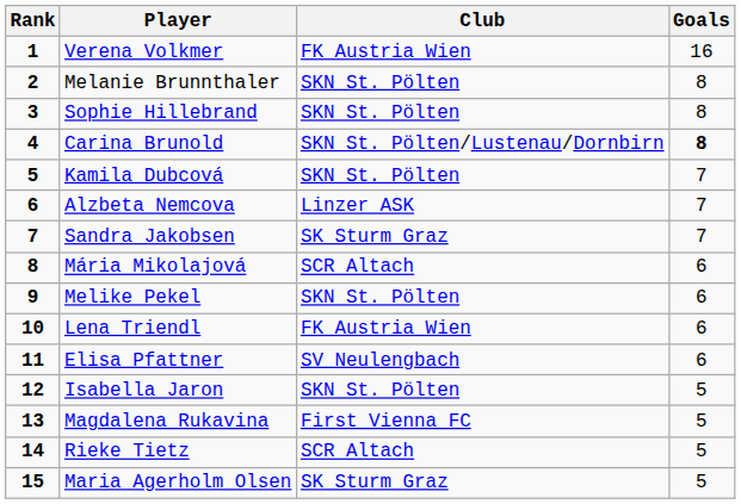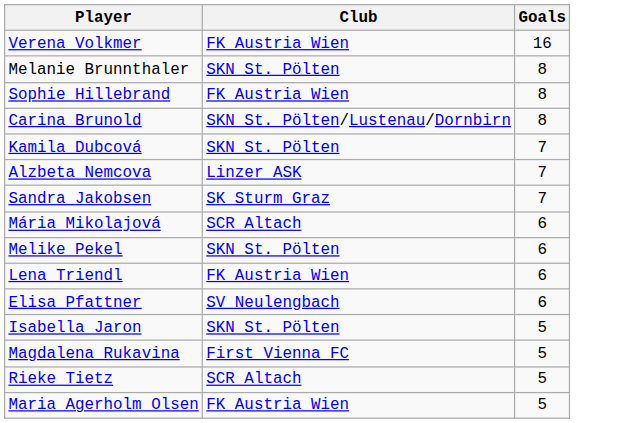 <table class="wikitable sortable" style="text-align:center">
 <tr>
-<th>Rank</th>
 <th>Player</th>
 <th>Club</th>
 <th>Goals</th>
 </tr>
 <tr>
-<td><strong>1</strong></td>
 <td style="text-align:left"> <a href='#'>Verena Volkmer</a></td>
 <td style="text-align:left"><a href='#'>FK Austria Wien</a></td>
 <td>16</td>
 </tr>
 <tr>
-<td><strong>2</strong></td>
 <td style="text-align:left"> Melanie Brunnthaler</td>
 <td style="text-align:left"><a href='#'>SKN St. Pölten</a></td>
 <td>8</td>
 </tr>
 <tr>
-<td><strong>3</strong></td>
 <td style="text-align:left"> <a href='#'>Sophie Hillebrand</a></td>
-<td style="text-align:left"><a href='#'>SKN St. Pölten</a></td>
+<td style="text-align:left"><a href='#'>FK Austria Wien</a></td>
 <td>8</td>
 </tr>
 <tr>
-<td><strong>4</strong></td>
 <td style="text-align:left"> <a href='#'>Carina Brunold</a></td>
 <td style="text-align:left"><a href='#'>SKN St. Pölten</a>/<a href='#'>Lustenau</a>/<a href='#'>Dornbirn</a></td>
-<td><strong>8</strong></td>
+<td>8</td>
 </tr>
 <tr>
-<td><strong>5</strong></td>
 <td style="text-align:left"> <a href='#'>Kamila Dubcová</a></td>
 <td style="text-align:left"><a href='#'>SKN St. Pölten</a></td>
 <td>7</td>
 </tr>
 <tr>
-<td><strong>6</strong></td>
 <td style="text-align:left"> <a href='#'>Alzbeta Nemcova</a></td>
 <td style="text-align:left"><a href='#'>Linzer ASK</a></td>
 <td>7</td>
 </tr>
 <tr>
-<td><strong>7</strong></td>
 <td style="text-align:left"> <a href='#'>Sandra Jakobsen</a></td>
 <td style="text-align:left"><a href='#'>SK Sturm Graz</a></td>
 <td>7</td>
 </tr>
 <tr>
-<td><strong>8</strong></td>
 <td style="text-align:left"> <a href='#'>Mária Mikolajová</a></td>
 <td style="text-align:left"><a href='#'>SCR Altach</a></td>
 <td>6</td>
 </tr>
 <tr>
-<td><strong>9</strong></td>
 <td style="text-align:left"> <a href='#'>Melike Pekel</a></td>
 <td style="text-align:left"><a href='#'>SKN St. Pölten</a></td>
 <td>6</td>
 </tr>
 <tr>
-<td><strong>10</strong></td>
 <td style="text-align:left"> <a href='#'>Lena Triendl</a></td>
 <td style="text-align:left"><a href='#'>FK Austria Wien</a></td>
 <td>6</td>
 </tr>
 <tr>
-<td><strong>11</strong></td>
 <td style="text-align:left"> <a href='#'>Elisa Pfattner</a></td>
 <td style="text-align:left"><a href='#'>SV Neulengbach</a></td>
 <td>6</td>
 </tr>
 <tr>
-<td><strong>12</strong></td>
 <td style="text-align:left"> <a href='#'>Isabella Jaron</a></td>
 <td style="text-align:left"><a href='#'>SKN St. Pölten</a></td>
 <td>5</td>
 </tr>
 <tr>
-<td><strong>13</strong></td>
 <td style="text-align:left"> <a href='#'>Magdalena Rukavina</a></td>
 <td style="text-align:left"><a href='#'>First Vienna FC</a></td>
 <td>5</td>
 </tr>
 <tr>
-<td><strong>14</strong></td>
 <td style="text-align:left"> <a href='#'>Rieke Tietz</a></td>
 <td style="text-align:left"><a href='#'>SCR Altach</a></td>
 <td>5</td>
 </tr>
 <tr>
-<td><strong>15</strong></td>
 <td style="text-align:left"> <a href='#'>Maria Agerholm Olsen</a></td>
-<td style="text-align:left"><a href='#'>SK Sturm Graz</a></td>
+<td style="text-align:left"><a href='#'>FK Austria Wien</a></td>
 <td>5</td>
 </tr>
 </table>
